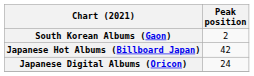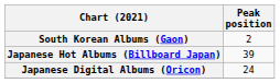 <table class="wikitable plainrowheaders" style="text-align:center">
 <tr>
 <th scope="col">Chart (2021)</th>
 <th scope="col">Peak<br>position</th>
 </tr>
 <tr>
 <th scope="row">South Korean Albums (<a href='#'>Gaon</a>)</th>
 <td>2</td>
 </tr>
 <tr>
 <th scope="row">Japanese Hot Albums (<a href='#'>Billboard Japan</a>)</th>
-<td>42</td>
+<td>39</td>
 </tr>
 <tr>
 <th scope="row">Japanese Digital Albums (<a href='#'>Oricon</a>)</th>
 <td>24</td>
 </tr>
 <tr>
 </tr>
 </table>
